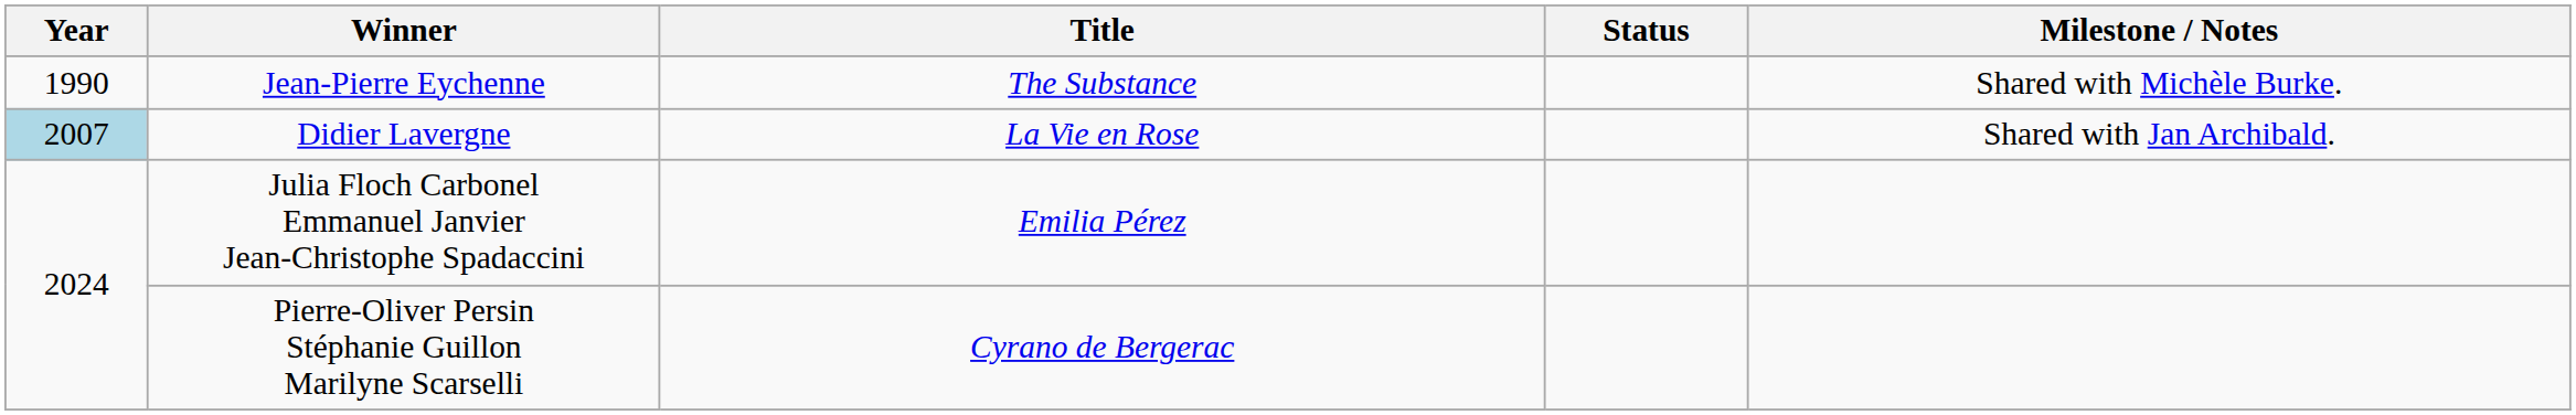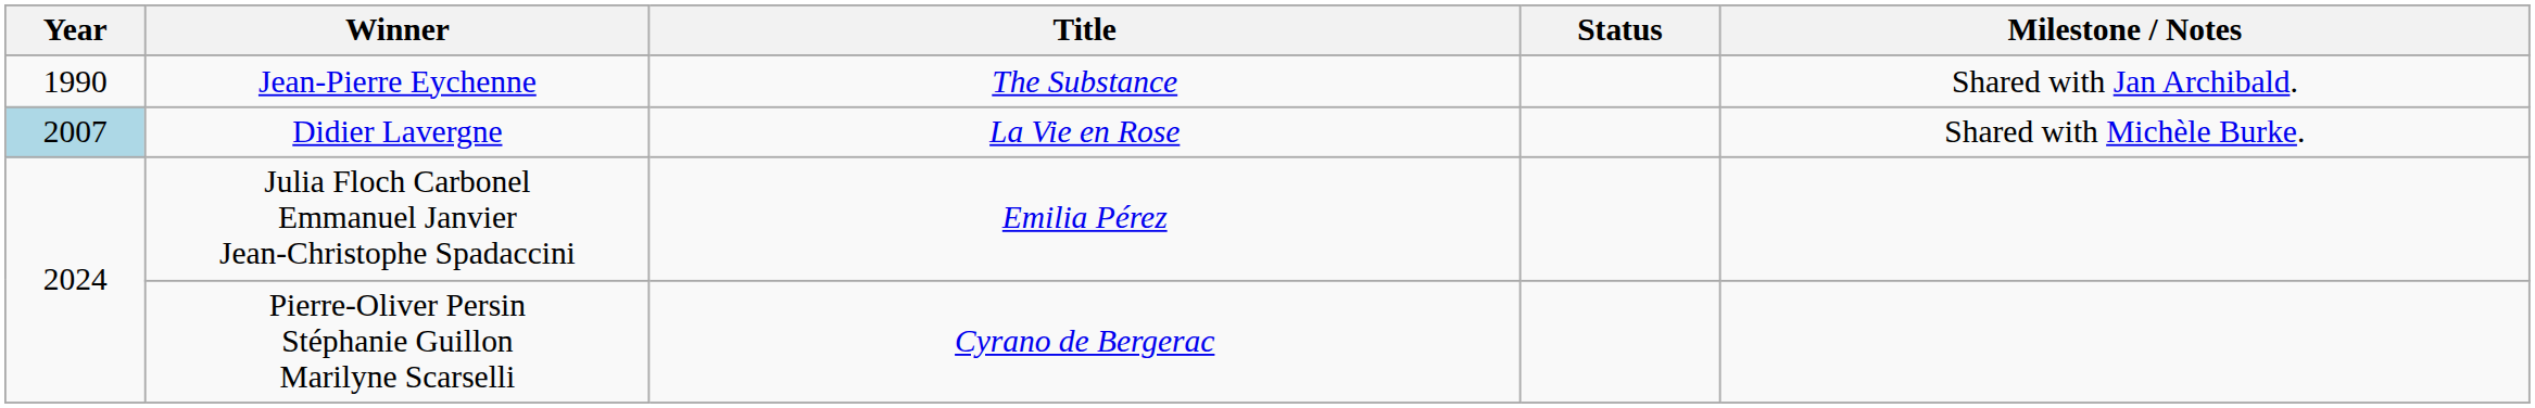 <table class="wikitable" style="text-align: center" width="100%" cellpadding="5">
 <tr>
 <th width="50">Year</th>
 <th width="200">Winner</th>
 <th width="350">Title</th>
 <th width="75">Status</th>
 <th width="325">Milestone / Notes</th>
 </tr>
 <tr>
 <td align="center">1990</td>
 <td><a href='#'>Jean-Pierre Eychenne</a></td>
 <td><em><a href='#'>The Substance</a></em></td>
 <td></td>
-<td>Shared with <a href='#'>Michèle Burke</a>.</td>
+<td>Shared with <a href='#'>Jan Archibald</a>.</td>
 </tr>
 <tr>
 <td style="background: lightblue;">2007</td>
 <td><a href='#'>Didier Lavergne</a></td>
 <td><a href='#'><em>La Vie en Rose</em></a></td>
 <td></td>
-<td>Shared with <a href='#'>Jan Archibald</a>.</td>
+<td>Shared with <a href='#'>Michèle Burke</a>.</td>
 </tr>
 <tr>
 <td rowspan="2">2024</td>
 <td>Julia Floch Carbonel<br>Emmanuel Janvier<br>Jean-Christophe Spadaccini</td>
 <td><em><a href='#'>Emilia Pérez</a></em></td>
 <td></td>
 <td></td>
 </tr>
 <tr>
 <td>Pierre-Oliver Persin<br>Stéphanie Guillon<br>Marilyne Scarselli</td>
 <td><a href='#'><em>Cyrano de Bergerac</em></a></td>
 <td></td>
 <td></td>
 </tr>
 </table>
